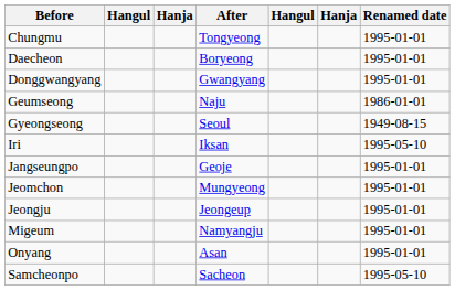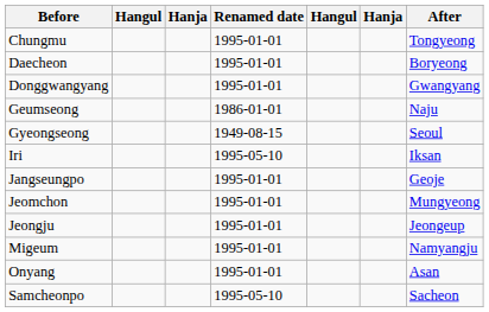 <table class="wikitable sortable">
 <tr>
 <th>Before</th>
 <th>Hangul</th>
 <th>Hanja</th>
-<th>After</th>
+<th>Renamed date</th>
 <th>Hangul</th>
 <th>Hanja</th>
-<th>Renamed date</th>
+<th>After</th>
 </tr>
 <tr>
 <td>Chungmu</td>
 <td><span></span></td>
 <td><span></span></td>
-<td><a href='#'>Tongyeong</a></td>
+<td>1995-01-01</td>
 <td><span></span></td>
 <td><span></span></td>
-<td>1995-01-01</td>
+<td><a href='#'>Tongyeong</a></td>
 </tr>
 <tr>
 <td>Daecheon</td>
 <td><span></span></td>
 <td><span></span></td>
-<td><a href='#'>Boryeong</a></td>
+<td>1995-01-01</td>
 <td><span></span></td>
 <td><span></span></td>
-<td>1995-01-01</td>
+<td><a href='#'>Boryeong</a></td>
 </tr>
 <tr>
 <td>Donggwangyang</td>
 <td><span></span></td>
 <td><span></span></td>
-<td><a href='#'>Gwangyang</a></td>
+<td>1995-01-01</td>
 <td><span></span></td>
 <td><span></span></td>
-<td>1995-01-01</td>
+<td><a href='#'>Gwangyang</a></td>
 </tr>
 <tr>
 <td>Geumseong</td>
 <td><span></span></td>
 <td><span></span></td>
-<td><a href='#'>Naju</a></td>
+<td>1986-01-01</td>
 <td><span></span></td>
 <td><span></span></td>
-<td>1986-01-01</td>
+<td><a href='#'>Naju</a></td>
 </tr>
 <tr>
 <td>Gyeongseong</td>
 <td><span></span></td>
 <td><span></span></td>
-<td><a href='#'>Seoul</a></td>
+<td>1949-08-15</td>
 <td><span></span></td>
 <td><span></span></td>
-<td>1949-08-15</td>
+<td><a href='#'>Seoul</a></td>
 </tr>
 <tr>
 <td>Iri</td>
 <td><span></span></td>
 <td><span></span></td>
-<td><a href='#'>Iksan</a></td>
+<td>1995-05-10</td>
 <td><span></span></td>
 <td><span></span></td>
-<td>1995-05-10</td>
+<td><a href='#'>Iksan</a></td>
 </tr>
 <tr>
 <td>Jangseungpo</td>
 <td><span></span></td>
 <td><span></span></td>
-<td><a href='#'>Geoje</a></td>
+<td>1995-01-01</td>
 <td><span></span></td>
 <td><span></span></td>
-<td>1995-01-01</td>
+<td><a href='#'>Geoje</a></td>
 </tr>
 <tr>
 <td>Jeomchon</td>
 <td><span></span></td>
 <td><span></span></td>
-<td><a href='#'>Mungyeong</a></td>
+<td>1995-01-01</td>
 <td><span></span></td>
 <td><span></span></td>
-<td>1995-01-01</td>
+<td><a href='#'>Mungyeong</a></td>
 </tr>
 <tr>
 <td>Jeongju</td>
 <td><span></span></td>
 <td><span></span></td>
-<td><a href='#'>Jeongeup</a></td>
+<td>1995-01-01</td>
 <td><span></span></td>
 <td><span></span></td>
-<td>1995-01-01</td>
+<td><a href='#'>Jeongeup</a></td>
 </tr>
 <tr>
 <td>Migeum</td>
 <td><span></span></td>
 <td><span></span></td>
-<td><a href='#'>Namyangju</a></td>
+<td>1995-01-01</td>
 <td><span></span></td>
 <td><span></span></td>
-<td>1995-01-01</td>
+<td><a href='#'>Namyangju</a></td>
 </tr>
 <tr>
 <td>Onyang</td>
 <td><span></span></td>
 <td><span></span></td>
-<td><a href='#'>Asan</a></td>
+<td>1995-01-01</td>
 <td><span></span></td>
 <td><span></span></td>
-<td>1995-01-01</td>
+<td><a href='#'>Asan</a></td>
 </tr>
 <tr>
 <td>Samcheonpo</td>
 <td><span></span></td>
 <td><span></span></td>
-<td><a href='#'>Sacheon</a></td>
+<td>1995-05-10</td>
 <td><span></span></td>
 <td><span></span></td>
-<td>1995-05-10</td>
+<td><a href='#'>Sacheon</a></td>
 </tr>
 </table>
